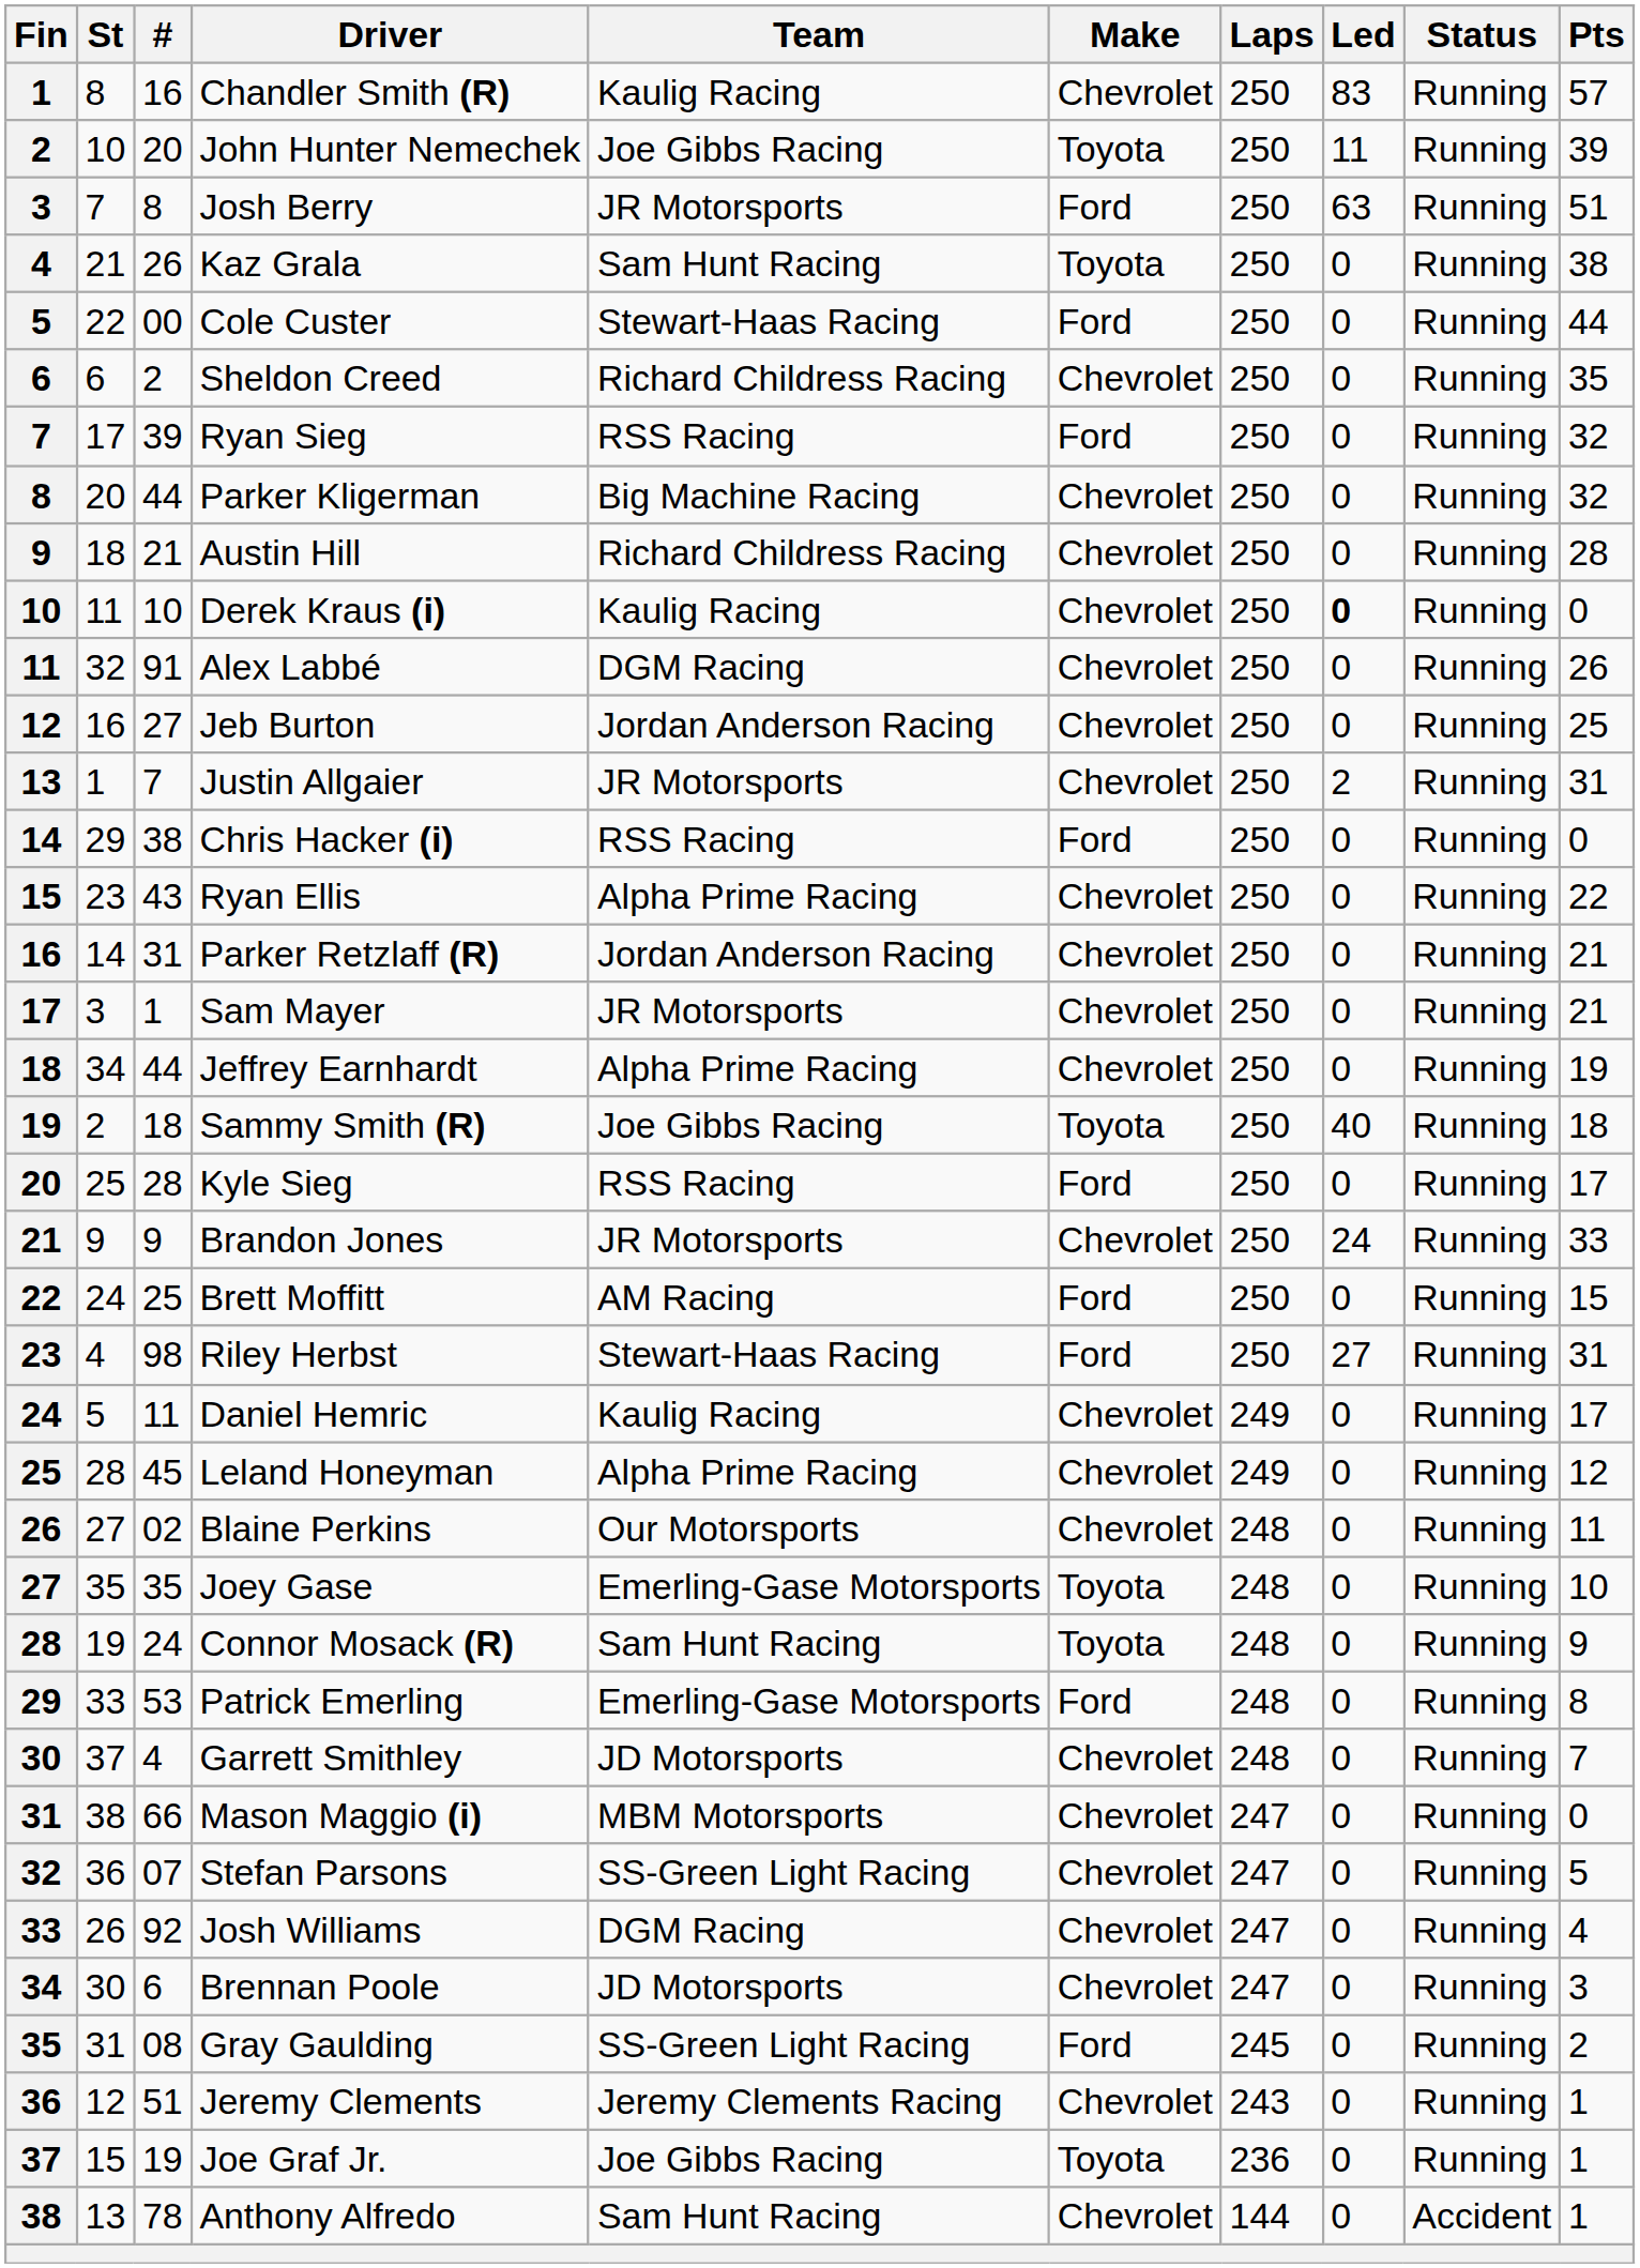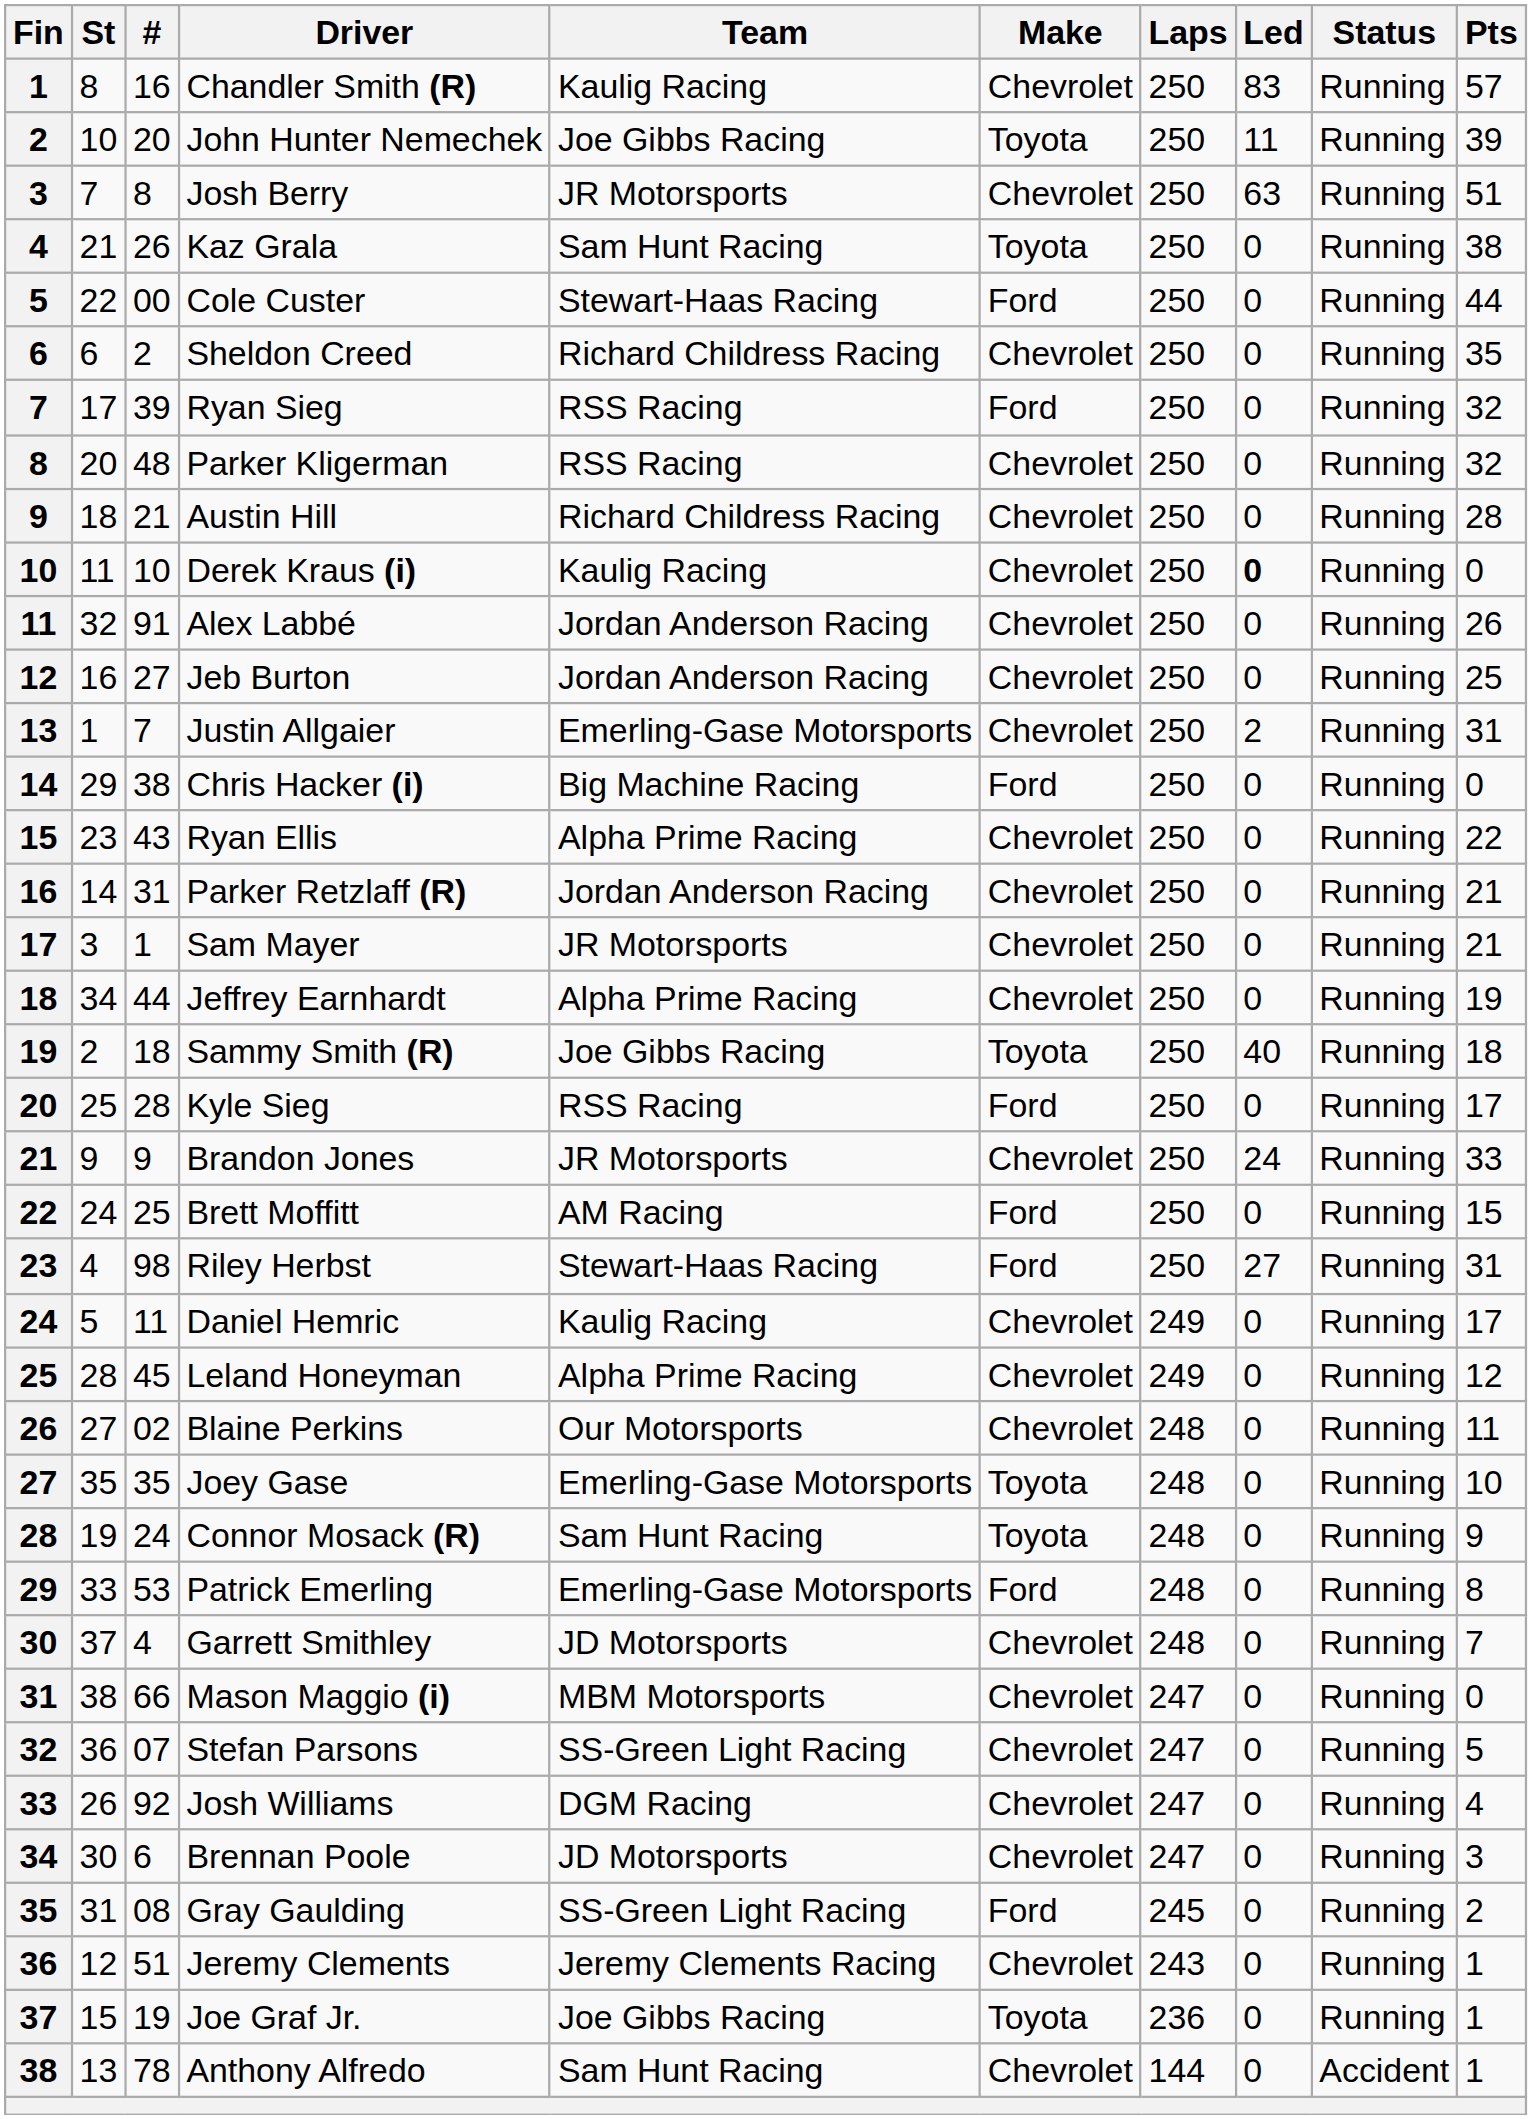 <table class="wikitable" style="font-size:95%">
 <tr>
 <th>Fin</th>
 <th>St</th>
 <th>#</th>
 <th>Driver</th>
 <th>Team</th>
 <th>Make</th>
 <th>Laps</th>
 <th>Led</th>
 <th>Status</th>
 <th>Pts</th>
 </tr>
 <tr>
 <th>1</th>
 <td>8</td>
 <td>16</td>
 <td>Chandler Smith <strong>(R)</strong></td>
 <td>Kaulig Racing</td>
 <td>Chevrolet</td>
 <td>250</td>
 <td>83</td>
 <td>Running</td>
 <td>57</td>
 </tr>
 <tr>
 <th>2</th>
 <td>10</td>
 <td>20</td>
 <td>John Hunter Nemechek</td>
 <td>Joe Gibbs Racing</td>
 <td>Toyota</td>
 <td>250</td>
 <td>11</td>
 <td>Running</td>
 <td>39</td>
 </tr>
 <tr>
 <th>3</th>
 <td>7</td>
 <td>8</td>
 <td>Josh Berry</td>
 <td>JR Motorsports</td>
-<td>Ford</td>
+<td>Chevrolet</td>
 <td>250</td>
 <td>63</td>
 <td>Running</td>
 <td>51</td>
 </tr>
 <tr>
 <th>4</th>
 <td>21</td>
 <td>26</td>
 <td>Kaz Grala</td>
 <td>Sam Hunt Racing</td>
 <td>Toyota</td>
 <td>250</td>
 <td>0</td>
 <td>Running</td>
 <td>38</td>
 </tr>
 <tr>
 <th>5</th>
 <td>22</td>
 <td>00</td>
 <td>Cole Custer</td>
 <td>Stewart-Haas Racing</td>
 <td>Ford</td>
 <td>250</td>
 <td>0</td>
 <td>Running</td>
 <td>44</td>
 </tr>
 <tr>
 <th>6</th>
 <td>6</td>
 <td>2</td>
 <td>Sheldon Creed</td>
 <td>Richard Childress Racing</td>
 <td>Chevrolet</td>
 <td>250</td>
 <td>0</td>
 <td>Running</td>
 <td>35</td>
 </tr>
 <tr>
 <th>7</th>
 <td>17</td>
 <td>39</td>
 <td>Ryan Sieg</td>
 <td>RSS Racing</td>
 <td>Ford</td>
 <td>250</td>
 <td>0</td>
 <td>Running</td>
 <td>32</td>
 </tr>
 <tr>
 <th>8</th>
 <td>20</td>
-<td>44</td>
+<td>48</td>
 <td>Parker Kligerman</td>
-<td>Big Machine Racing</td>
+<td>RSS Racing</td>
 <td>Chevrolet</td>
 <td>250</td>
 <td>0</td>
 <td>Running</td>
 <td>32</td>
 </tr>
 <tr>
 <th>9</th>
 <td>18</td>
 <td>21</td>
 <td>Austin Hill</td>
 <td>Richard Childress Racing</td>
 <td>Chevrolet</td>
 <td>250</td>
 <td>0</td>
 <td>Running</td>
 <td>28</td>
 </tr>
 <tr>
 <th>10</th>
 <td>11</td>
 <td>10</td>
 <td>Derek Kraus <strong>(i)</strong></td>
 <td>Kaulig Racing</td>
 <td>Chevrolet</td>
 <td>250</td>
 <td><strong>0</strong></td>
 <td>Running</td>
 <td>0</td>
 </tr>
 <tr>
 <th>11</th>
 <td>32</td>
 <td>91</td>
 <td>Alex Labbé</td>
-<td>DGM Racing</td>
+<td>Jordan Anderson Racing</td>
 <td>Chevrolet</td>
 <td>250</td>
 <td>0</td>
 <td>Running</td>
 <td>26</td>
 </tr>
 <tr>
 <th>12</th>
 <td>16</td>
 <td>27</td>
 <td>Jeb Burton</td>
 <td>Jordan Anderson Racing</td>
 <td>Chevrolet</td>
 <td>250</td>
 <td>0</td>
 <td>Running</td>
 <td>25</td>
 </tr>
 <tr>
 <th>13</th>
 <td>1</td>
 <td>7</td>
 <td>Justin Allgaier</td>
-<td>JR Motorsports</td>
+<td>Emerling-Gase Motorsports</td>
 <td>Chevrolet</td>
 <td>250</td>
 <td>2</td>
 <td>Running</td>
 <td>31</td>
 </tr>
 <tr>
 <th>14</th>
 <td>29</td>
 <td>38</td>
 <td>Chris Hacker <strong>(i)</strong></td>
-<td>RSS Racing</td>
+<td>Big Machine Racing</td>
 <td>Ford</td>
 <td>250</td>
 <td>0</td>
 <td>Running</td>
 <td>0</td>
 </tr>
 <tr>
 <th>15</th>
 <td>23</td>
 <td>43</td>
 <td>Ryan Ellis</td>
 <td>Alpha Prime Racing</td>
 <td>Chevrolet</td>
 <td>250</td>
 <td>0</td>
 <td>Running</td>
 <td>22</td>
 </tr>
 <tr>
 <th>16</th>
 <td>14</td>
 <td>31</td>
 <td>Parker Retzlaff <strong>(R)</strong></td>
 <td>Jordan Anderson Racing</td>
 <td>Chevrolet</td>
 <td>250</td>
 <td>0</td>
 <td>Running</td>
 <td>21</td>
 </tr>
 <tr>
 <th>17</th>
 <td>3</td>
 <td>1</td>
 <td>Sam Mayer</td>
 <td>JR Motorsports</td>
 <td>Chevrolet</td>
 <td>250</td>
 <td>0</td>
 <td>Running</td>
 <td>21</td>
 </tr>
 <tr>
 <th>18</th>
 <td>34</td>
 <td>44</td>
 <td>Jeffrey Earnhardt</td>
 <td>Alpha Prime Racing</td>
 <td>Chevrolet</td>
 <td>250</td>
 <td>0</td>
 <td>Running</td>
 <td>19</td>
 </tr>
 <tr>
 <th>19</th>
 <td>2</td>
 <td>18</td>
 <td>Sammy Smith <strong>(R)</strong></td>
 <td>Joe Gibbs Racing</td>
 <td>Toyota</td>
 <td>250</td>
 <td>40</td>
 <td>Running</td>
 <td>18</td>
 </tr>
 <tr>
 <th>20</th>
 <td>25</td>
 <td>28</td>
 <td>Kyle Sieg</td>
 <td>RSS Racing</td>
 <td>Ford</td>
 <td>250</td>
 <td>0</td>
 <td>Running</td>
 <td>17</td>
 </tr>
 <tr>
 <th>21</th>
 <td>9</td>
 <td>9</td>
 <td>Brandon Jones</td>
 <td>JR Motorsports</td>
 <td>Chevrolet</td>
 <td>250</td>
 <td>24</td>
 <td>Running</td>
 <td>33</td>
 </tr>
 <tr>
 <th>22</th>
 <td>24</td>
 <td>25</td>
 <td>Brett Moffitt</td>
 <td>AM Racing</td>
 <td>Ford</td>
 <td>250</td>
 <td>0</td>
 <td>Running</td>
 <td>15</td>
 </tr>
 <tr>
 <th>23</th>
 <td>4</td>
 <td>98</td>
 <td>Riley Herbst</td>
 <td>Stewart-Haas Racing</td>
 <td>Ford</td>
 <td>250</td>
 <td>27</td>
 <td>Running</td>
 <td>31</td>
 </tr>
 <tr>
 <th>24</th>
 <td>5</td>
 <td>11</td>
 <td>Daniel Hemric</td>
 <td>Kaulig Racing</td>
 <td>Chevrolet</td>
 <td>249</td>
 <td>0</td>
 <td>Running</td>
 <td>17</td>
 </tr>
 <tr>
 <th>25</th>
 <td>28</td>
 <td>45</td>
 <td>Leland Honeyman</td>
 <td>Alpha Prime Racing</td>
 <td>Chevrolet</td>
 <td>249</td>
 <td>0</td>
 <td>Running</td>
 <td>12</td>
 </tr>
 <tr>
 <th>26</th>
 <td>27</td>
 <td>02</td>
 <td>Blaine Perkins</td>
 <td>Our Motorsports</td>
 <td>Chevrolet</td>
 <td>248</td>
 <td>0</td>
 <td>Running</td>
 <td>11</td>
 </tr>
 <tr>
 <th>27</th>
 <td>35</td>
 <td>35</td>
 <td>Joey Gase</td>
 <td>Emerling-Gase Motorsports</td>
 <td>Toyota</td>
 <td>248</td>
 <td>0</td>
 <td>Running</td>
 <td>10</td>
 </tr>
 <tr>
 <th>28</th>
 <td>19</td>
 <td>24</td>
 <td>Connor Mosack <strong>(R)</strong></td>
 <td>Sam Hunt Racing</td>
 <td>Toyota</td>
 <td>248</td>
 <td>0</td>
 <td>Running</td>
 <td>9</td>
 </tr>
 <tr>
 <th>29</th>
 <td>33</td>
 <td>53</td>
 <td>Patrick Emerling</td>
 <td>Emerling-Gase Motorsports</td>
 <td>Ford</td>
 <td>248</td>
 <td>0</td>
 <td>Running</td>
 <td>8</td>
 </tr>
 <tr>
 <th>30</th>
 <td>37</td>
 <td>4</td>
 <td>Garrett Smithley</td>
 <td>JD Motorsports</td>
 <td>Chevrolet</td>
 <td>248</td>
 <td>0</td>
 <td>Running</td>
 <td>7</td>
 </tr>
 <tr>
 <th>31</th>
 <td>38</td>
 <td>66</td>
 <td>Mason Maggio <strong>(i)</strong></td>
 <td>MBM Motorsports</td>
 <td>Chevrolet</td>
 <td>247</td>
 <td>0</td>
 <td>Running</td>
 <td>0</td>
 </tr>
 <tr>
 <th>32</th>
 <td>36</td>
 <td>07</td>
 <td>Stefan Parsons</td>
 <td>SS-Green Light Racing</td>
 <td>Chevrolet</td>
 <td>247</td>
 <td>0</td>
 <td>Running</td>
 <td>5</td>
 </tr>
 <tr>
 <th>33</th>
 <td>26</td>
 <td>92</td>
 <td>Josh Williams</td>
 <td>DGM Racing</td>
 <td>Chevrolet</td>
 <td>247</td>
 <td>0</td>
 <td>Running</td>
 <td>4</td>
 </tr>
 <tr>
 <th>34</th>
 <td>30</td>
 <td>6</td>
 <td>Brennan Poole</td>
 <td>JD Motorsports</td>
 <td>Chevrolet</td>
 <td>247</td>
 <td>0</td>
 <td>Running</td>
 <td>3</td>
 </tr>
 <tr>
 <th>35</th>
 <td>31</td>
 <td>08</td>
 <td>Gray Gaulding</td>
 <td>SS-Green Light Racing</td>
 <td>Ford</td>
 <td>245</td>
 <td>0</td>
 <td>Running</td>
 <td>2</td>
 </tr>
 <tr>
 <th>36</th>
 <td>12</td>
 <td>51</td>
 <td>Jeremy Clements</td>
 <td>Jeremy Clements Racing</td>
 <td>Chevrolet</td>
 <td>243</td>
 <td>0</td>
 <td>Running</td>
 <td>1</td>
 </tr>
 <tr>
 <th>37</th>
 <td>15</td>
 <td>19</td>
 <td>Joe Graf Jr.</td>
 <td>Joe Gibbs Racing</td>
 <td>Toyota</td>
 <td>236</td>
 <td>0</td>
 <td>Running</td>
 <td>1</td>
 </tr>
 <tr>
 <th>38</th>
 <td>13</td>
 <td>78</td>
 <td>Anthony Alfredo</td>
 <td>Sam Hunt Racing</td>
 <td>Chevrolet</td>
 <td>144</td>
 <td>0</td>
 <td>Accident</td>
 <td>1</td>
 </tr>
 <tr>
 <th colspan="10"></th>
 </tr>
 </table>
